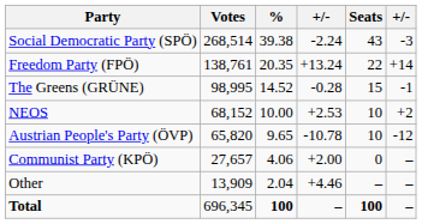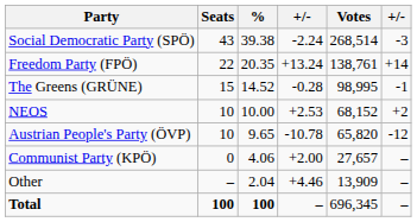 <table class="wikitable zebra" style="text-align:right">
 <tr>
 <th>Party</th>
-<th>Votes</th>
+<th>Seats</th>
 <th>%</th>
 <th>+/-</th>
-<th>Seats</th>
+<th>Votes</th>
 <th>+/-</th>
 </tr>
 <tr>
 <td style="text-align:left"><a href='#'>Social Democratic Party</a> (SPÖ)</td>
-<td>268,514</td>
+<td>43</td>
 <td>39.38</td>
 <td>-2.24</td>
-<td>43</td>
+<td>268,514</td>
 <td>-3</td>
 </tr>
 <tr>
 <td style="text-align:left"><a href='#'>Freedom Party</a> (FPÖ)</td>
-<td>138,761</td>
+<td>22</td>
 <td>20.35</td>
 <td>+13.24</td>
-<td>22</td>
+<td>138,761</td>
 <td>+14</td>
 </tr>
 <tr>
 <td style="text-align:left"><a href='#'>The</a> Greens (GRÜNE)</td>
-<td>98,995</td>
+<td>15</td>
 <td>14.52</td>
 <td>-0.28</td>
-<td>15</td>
+<td>98,995</td>
 <td>-1</td>
 </tr>
 <tr>
 <td style="text-align:left"><a href='#'>NEOS</a></td>
-<td>68,152</td>
+<td>10</td>
 <td>10.00</td>
 <td>+2.53</td>
-<td>10</td>
+<td>68,152</td>
 <td>+2</td>
 </tr>
 <tr>
 <td style="text-align:left"><a href='#'>Austrian People's Party</a> (ÖVP)</td>
-<td>65,820</td>
+<td>10</td>
 <td>9.65</td>
 <td>-10.78</td>
-<td>10</td>
+<td>65,820</td>
 <td>-12</td>
 </tr>
 <tr>
 <td style="text-align: left;"><a href='#'>Communist Party</a> (KPÖ)</td>
-<td>27,657</td>
+<td>0</td>
 <td>4.06</td>
 <td>+2.00</td>
-<td>0</td>
+<td>27,657</td>
 <td><strong>–</strong></td>
 </tr>
 <tr>
 <td style="text-align: left;">Other</td>
-<td>13,909</td>
+<td><strong>–</strong></td>
 <td>2.04</td>
 <td>+4.46</td>
-<td><strong>–</strong></td>
+<td>13,909</td>
 <td><strong>–</strong></td>
 </tr>
 <tr>
 <td style="text-align:left"><strong>Total</strong></td>
-<td>696,345</td>
+<td><strong>100</strong></td>
 <td><strong>100</strong></td>
 <td><strong>–</strong></td>
-<td><strong>100</strong></td>
+<td>696,345</td>
 <td><strong>–</strong></td>
 </tr>
 </table>
